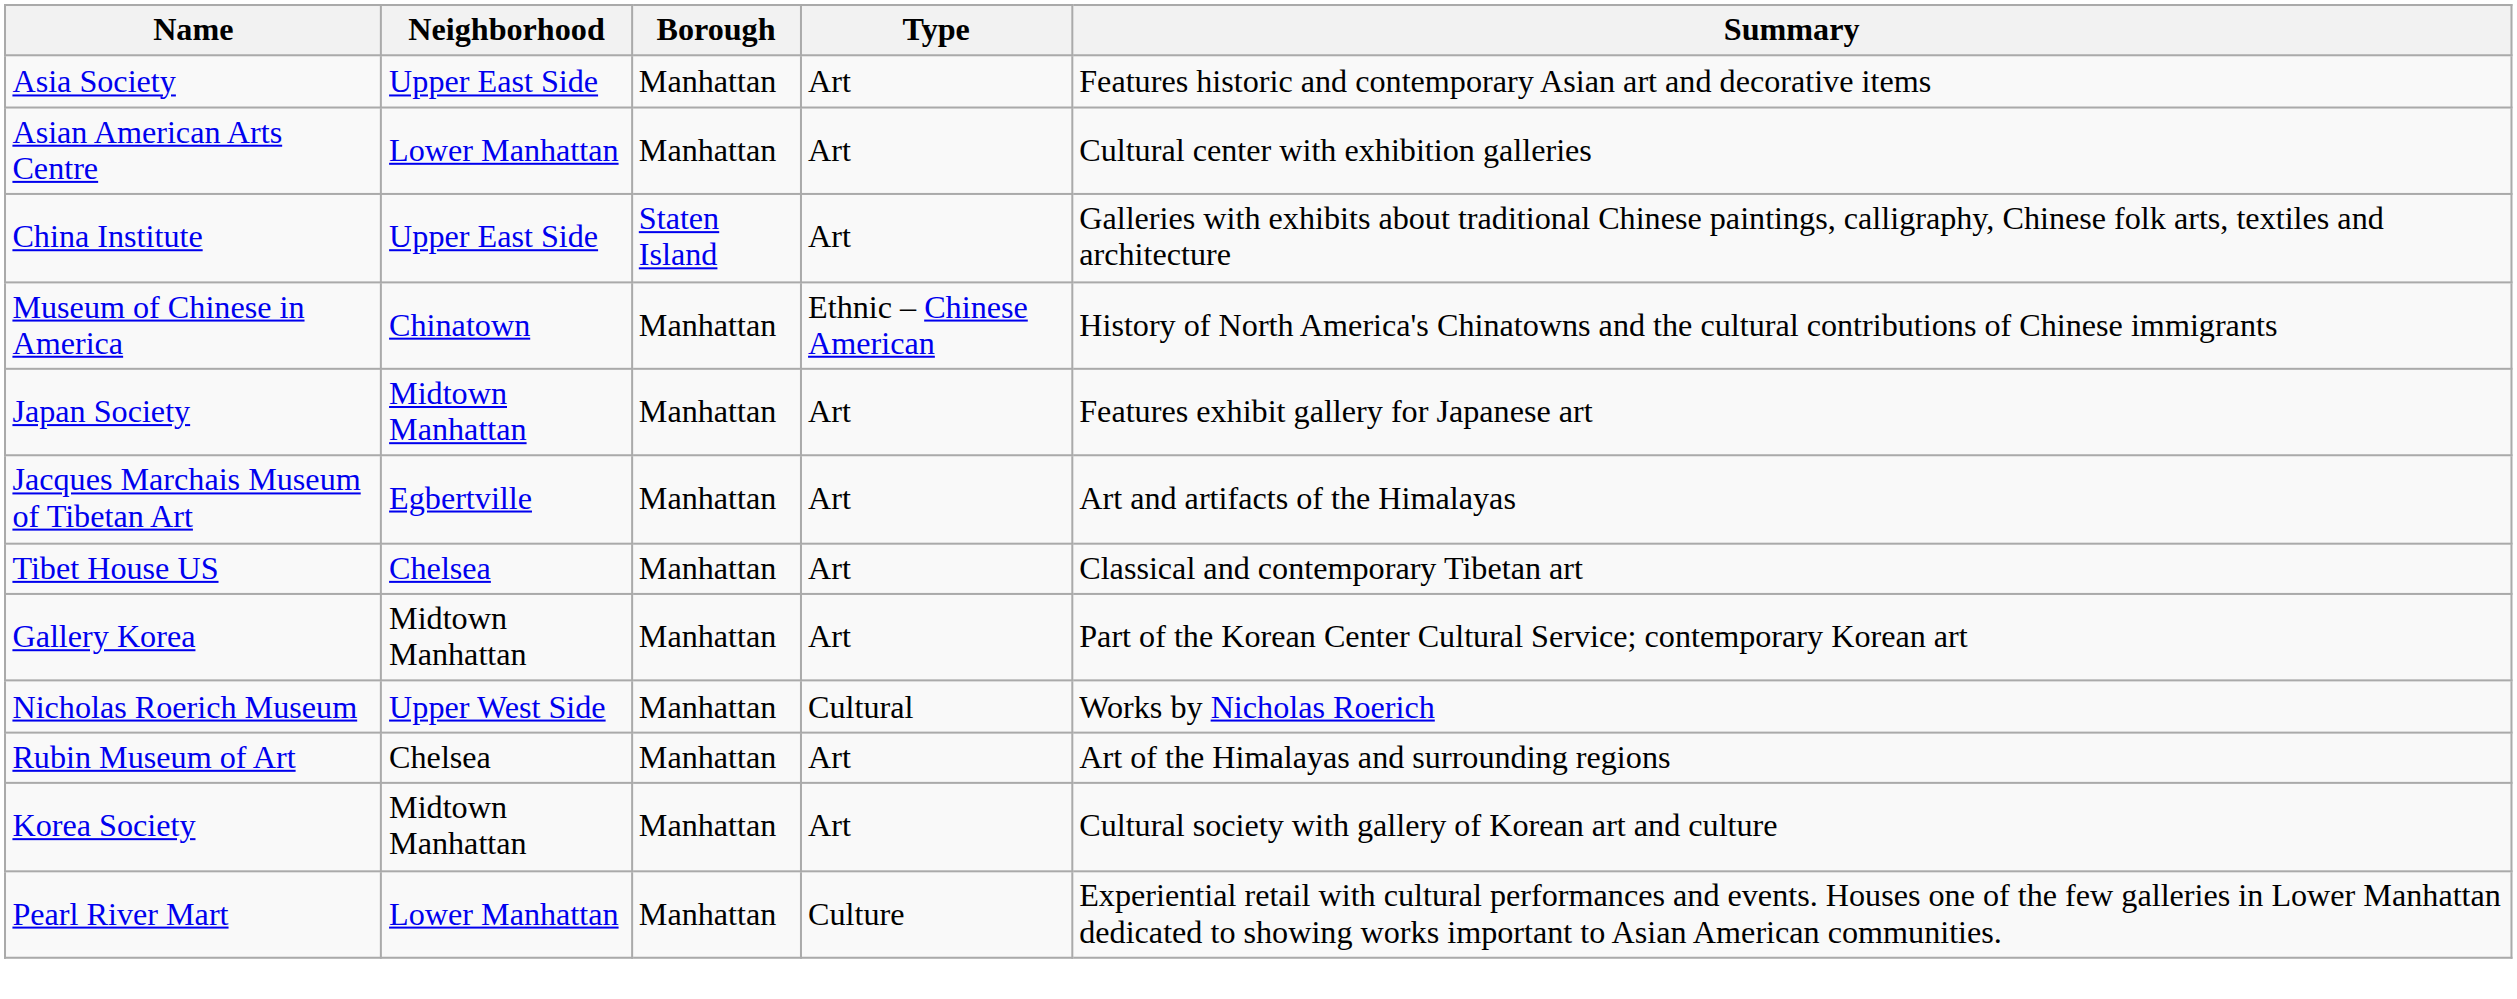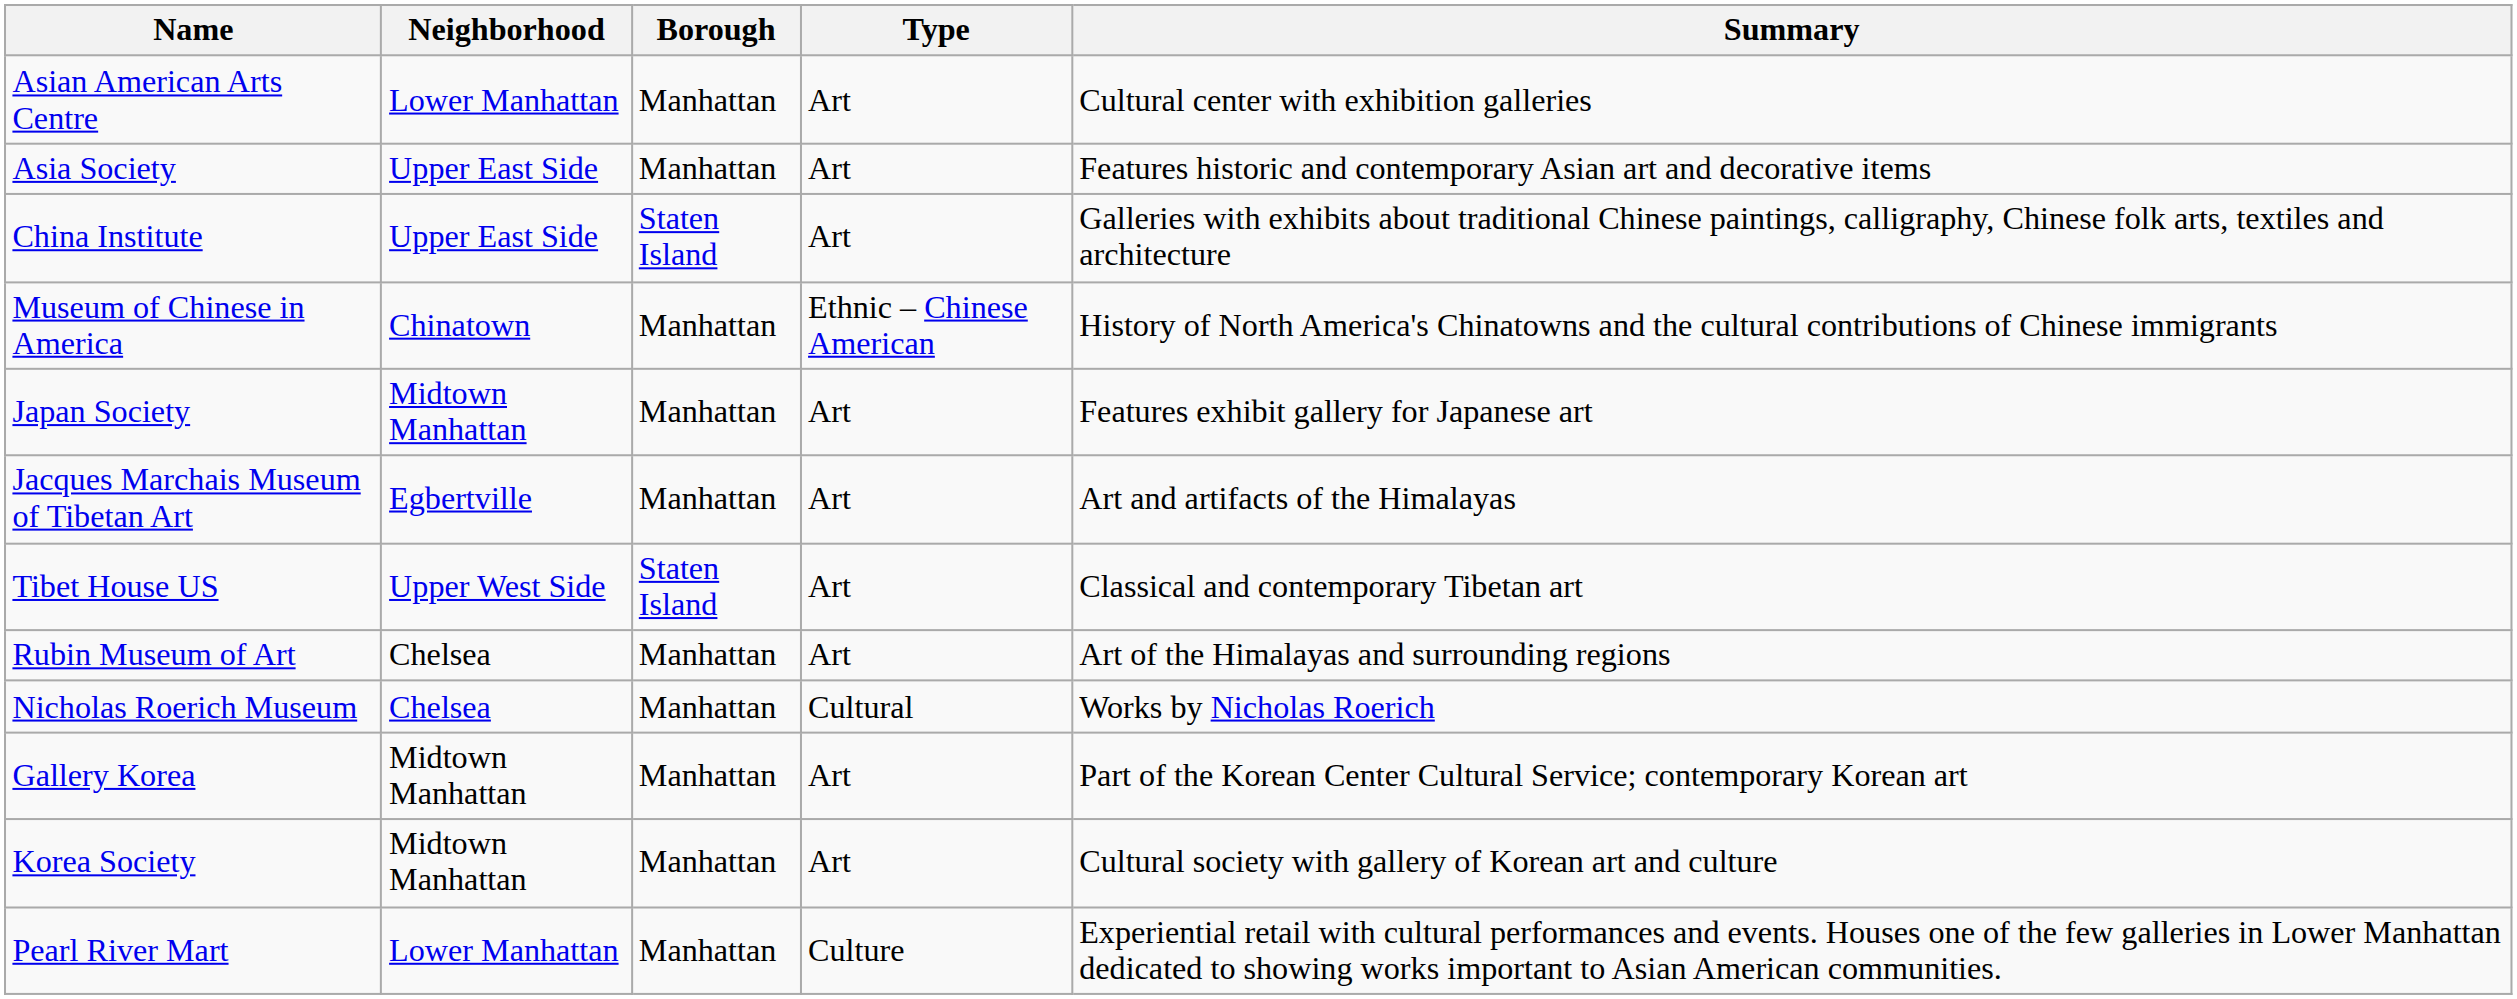 <table class="wikitable sortable">
 <tr>
 <th>Name</th>
 <th>Neighborhood</th>
 <th>Borough</th>
 <th>Type</th>
 <th>Summary</th>
 </tr>
 <tr>
+<td><a href='#'>Asian American Arts Centre</a></td>
+<td><a href='#'>Lower Manhattan</a></td>
+<td>Manhattan</td>
+<td>Art</td>
+<td>Cultural center with exhibition galleries</td>
+</tr>
+<tr>
 <td><a href='#'>Asia Society</a></td>
 <td><a href='#'>Upper East Side</a></td>
 <td>Manhattan</td>
 <td>Art</td>
 <td>Features historic and contemporary Asian art and decorative items</td>
-</tr>
-<tr>
-<td><a href='#'>Asian American Arts Centre</a></td>
-<td><a href='#'>Lower Manhattan</a></td>
-<td>Manhattan</td>
-<td>Art</td>
-<td>Cultural center with exhibition galleries</td>
 </tr>
 <tr>
 <td><a href='#'>China Institute</a></td>
 <td><a href='#'>Upper East Side</a></td>
 <td><a href='#'>Staten Island</a></td>
 <td>Art</td>
 <td>Galleries with exhibits about traditional Chinese paintings, calligraphy, Chinese folk arts, textiles and architecture</td>
 </tr>
 <tr>
 <td><a href='#'>Museum of Chinese in America</a></td>
 <td><a href='#'>Chinatown</a></td>
 <td>Manhattan</td>
 <td>Ethnic – <a href='#'>Chinese American</a></td>
 <td>History of North America's Chinatowns and the cultural contributions of Chinese immigrants</td>
 </tr>
 <tr>
 <td><a href='#'>Japan Society</a></td>
 <td><a href='#'>Midtown Manhattan</a></td>
 <td>Manhattan</td>
 <td>Art</td>
 <td>Features exhibit gallery for Japanese art</td>
 </tr>
 <tr>
 <td><a href='#'>Jacques Marchais Museum of Tibetan Art</a></td>
 <td><a href='#'>Egbertville</a></td>
 <td>Manhattan</td>
 <td>Art</td>
 <td>Art and artifacts of the Himalayas</td>
 </tr>
 <tr>
 <td><a href='#'>Tibet House US</a></td>
+<td><a href='#'>Upper West Side</a></td>
+<td><a href='#'>Staten Island</a></td>
+<td>Art</td>
+<td>Classical and contemporary Tibetan art</td>
+</tr>
+<tr>
+<td><a href='#'>Rubin Museum of Art</a></td>
+<td>Chelsea</td>
+<td>Manhattan</td>
+<td>Art</td>
+<td>Art of the Himalayas and surrounding regions</td>
+</tr>
+<tr>
+<td><a href='#'>Nicholas Roerich Museum</a></td>
 <td><a href='#'>Chelsea</a></td>
 <td>Manhattan</td>
-<td>Art</td>
-<td>Classical and contemporary Tibetan art</td>
+<td>Cultural</td>
+<td>Works by <a href='#'>Nicholas Roerich</a></td>
 </tr>
 <tr>
 <td><a href='#'>Gallery Korea</a></td>
 <td>Midtown Manhattan</td>
 <td>Manhattan</td>
 <td>Art</td>
 <td>Part of the Korean Center Cultural Service; contemporary Korean art</td>
-</tr>
-<tr>
-<td><a href='#'>Nicholas Roerich Museum</a></td>
-<td><a href='#'>Upper West Side</a></td>
-<td>Manhattan</td>
-<td>Cultural</td>
-<td>Works by <a href='#'>Nicholas Roerich</a></td>
-</tr>
-<tr>
-<td><a href='#'>Rubin Museum of Art</a></td>
-<td>Chelsea</td>
-<td>Manhattan</td>
-<td>Art</td>
-<td>Art of the Himalayas and surrounding regions</td>
 </tr>
 <tr>
 <td><a href='#'>Korea Society</a></td>
 <td>Midtown Manhattan</td>
 <td>Manhattan</td>
 <td>Art</td>
 <td>Cultural society with gallery of Korean art and culture</td>
 </tr>
 <tr>
 <td><a href='#'>Pearl River Mart</a></td>
 <td><a href='#'>Lower Manhattan</a></td>
 <td>Manhattan</td>
 <td>Culture</td>
 <td>Experiential retail with cultural performances and events. Houses one of the few galleries in Lower Manhattan dedicated to showing works important to Asian American communities.</td>
 </tr>
 </table>
